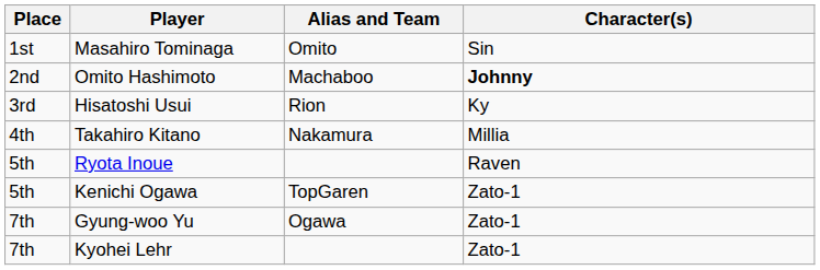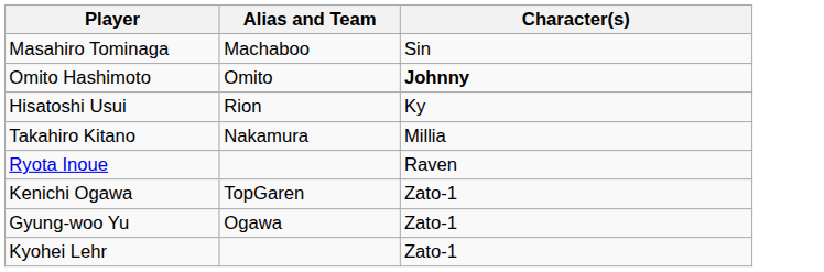 <table class="wikitable">
 <tr>
-<th style="width:50px;">Place</th>
 <th style="width:180px;">Player</th>
 <th style="width:150px;">Alias and Team</th>
 <th style="width:300px;">Character(s)</th>
 </tr>
 <tr>
-<td>1st</td>
 <td> Masahiro Tominaga</td>
-<td>Omito</td>
+<td>Machaboo</td>
 <td>Sin</td>
 </tr>
 <tr>
-<td>2nd</td>
 <td> Omito Hashimoto</td>
-<td>Machaboo</td>
+<td>Omito</td>
 <td><strong>Johnny</strong></td>
 </tr>
 <tr>
-<td>3rd</td>
 <td> Hisatoshi Usui</td>
 <td>Rion</td>
 <td>Ky</td>
 </tr>
 <tr>
-<td>4th</td>
 <td> Takahiro Kitano</td>
 <td>Nakamura</td>
 <td>Millia</td>
 </tr>
 <tr>
-<td>5th</td>
 <td> <a href='#'>Ryota Inoue</a></td>
 <td></td>
 <td>Raven</td>
 </tr>
 <tr>
-<td>5th</td>
 <td> Kenichi Ogawa</td>
 <td>TopGaren</td>
 <td>Zato-1</td>
 </tr>
 <tr>
-<td>7th</td>
 <td> Gyung-woo Yu</td>
 <td>Ogawa</td>
 <td>Zato-1</td>
 </tr>
 <tr>
-<td>7th</td>
 <td> Kyohei Lehr</td>
 <td></td>
 <td>Zato-1</td>
 </tr>
 </table>
